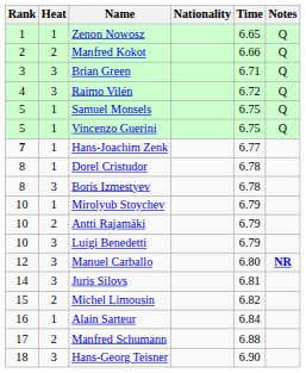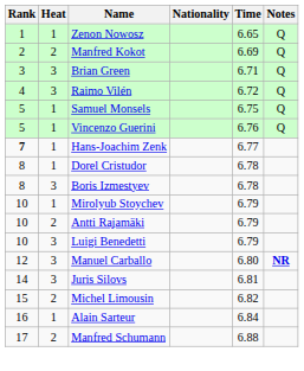 <table class="wikitable sortable" style="text-align:center">
 <tr>
 <th>Rank</th>
 <th>Heat</th>
 <th>Name</th>
 <th>Nationality</th>
 <th>Time</th>
 <th>Notes</th>
 </tr>
 <tr bgcolor=ccffcc>
 <td>1</td>
 <td>1</td>
 <td align="left"><a href='#'>Zenon Nowosz</a></td>
 <td align=left></td>
 <td>6.65</td>
 <td>Q</td>
 </tr>
 <tr bgcolor=ccffcc>
 <td>2</td>
 <td>2</td>
 <td align="left"><a href='#'>Manfred Kokot</a></td>
 <td align=left></td>
-<td>6.66</td>
+<td>6.69</td>
 <td>Q</td>
 </tr>
 <tr bgcolor=ccffcc>
 <td>3</td>
 <td>3</td>
 <td align="left"><a href='#'>Brian Green</a></td>
 <td align=left></td>
 <td>6.71</td>
 <td>Q</td>
 </tr>
 <tr bgcolor=ccffcc>
 <td>4</td>
 <td>3</td>
 <td align="left"><a href='#'>Raimo Vilén</a></td>
 <td align=left></td>
 <td>6.72</td>
 <td>Q</td>
 </tr>
 <tr bgcolor=ccffcc>
 <td>5</td>
 <td>1</td>
 <td align="left"><a href='#'>Samuel Monsels</a></td>
 <td align=left></td>
 <td>6.75</td>
 <td>Q</td>
 </tr>
 <tr bgcolor=ccffcc>
 <td>5</td>
 <td>1</td>
 <td align="left"><a href='#'>Vincenzo Guerini</a></td>
 <td align=left></td>
-<td>6.75</td>
+<td>6.76</td>
 <td>Q</td>
 </tr>
 <tr>
 <td><strong>7</strong></td>
 <td>1</td>
 <td align="left"><a href='#'>Hans-Joachim Zenk</a></td>
 <td align=left></td>
 <td>6.77</td>
 <td></td>
 </tr>
 <tr>
 <td>8</td>
 <td>1</td>
 <td align="left"><a href='#'>Dorel Cristudor</a></td>
 <td align=left></td>
 <td>6.78</td>
 <td></td>
 </tr>
 <tr>
 <td>8</td>
 <td>3</td>
 <td align="left"><a href='#'>Boris Izmestyev</a></td>
 <td align=left></td>
 <td>6.78</td>
 <td></td>
 </tr>
 <tr>
 <td>10</td>
 <td>1</td>
 <td align="left"><a href='#'>Mirolyub Stoychev</a></td>
 <td align=left></td>
 <td>6.79</td>
 <td></td>
 </tr>
 <tr>
 <td>10</td>
 <td>2</td>
 <td align="left"><a href='#'>Antti Rajamäki</a></td>
 <td align=left></td>
 <td>6.79</td>
 <td></td>
 </tr>
 <tr>
 <td>10</td>
 <td>3</td>
 <td align="left"><a href='#'>Luigi Benedetti</a></td>
 <td align=left></td>
 <td>6.79</td>
 <td></td>
 </tr>
 <tr>
 <td>12</td>
 <td>3</td>
 <td align="left"><a href='#'>Manuel Carballo</a></td>
 <td align=left></td>
 <td>6.80</td>
 <td><strong><a href='#'>NR</a></strong></td>
 </tr>
 <tr>
 <td>14</td>
 <td>3</td>
 <td align="left"><a href='#'>Juris Silovs</a></td>
 <td align=left></td>
 <td>6.81</td>
 <td></td>
 </tr>
 <tr>
 <td>15</td>
 <td>2</td>
 <td align="left"><a href='#'>Michel Limousin</a></td>
 <td align=left></td>
 <td>6.82</td>
 <td></td>
 </tr>
 <tr>
 <td>16</td>
 <td>1</td>
 <td align="left"><a href='#'>Alain Sarteur</a></td>
 <td align=left></td>
 <td>6.84</td>
 <td></td>
 </tr>
 <tr>
 <td>17</td>
 <td>2</td>
 <td align="left"><a href='#'>Manfred Schumann</a></td>
 <td align=left></td>
 <td>6.88</td>
 <td></td>
 </tr>
-<tr>
-<td>18</td>
-<td>3</td>
-<td align="left"><a href='#'>Hans-Georg Teisner</a></td>
-<td align=left></td>
-<td>6.90</td>
-<td></td>
-</tr>
 </table>
